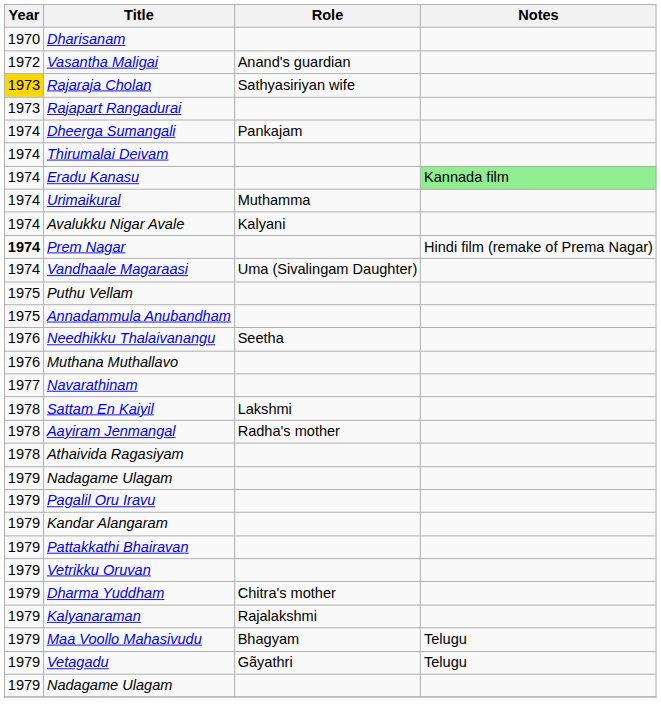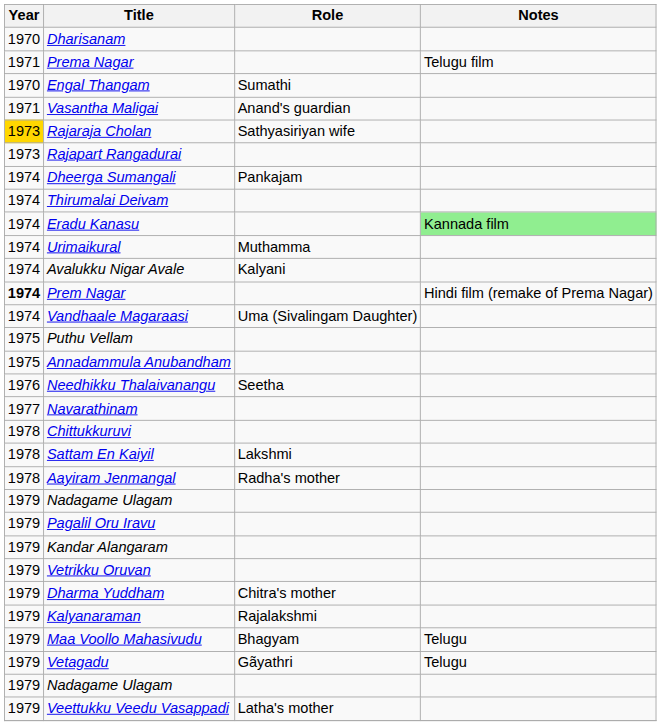 <table class="wikitable sortable">
 <tr>
 <th scope="col">Year</th>
 <th scope="col">Title</th>
 <th scope="col">Role</th>
 <th class="unsortable" scope="col">Notes</th>
 </tr>
 <tr>
 <td>1970</td>
 <td><em><a href='#'>Dharisanam</a></em></td>
 <td></td>
 <td></td>
 </tr>
 <tr>
-<td>1972</td>
+<td>1971</td>
+<td><em><a href='#'>Prema Nagar</a></em></td>
+<td></td>
+<td>Telugu film</td>
+</tr>
+<tr>
+<td>1970</td>
+<td><em><a href='#'>Engal Thangam</a></em></td>
+<td>Sumathi</td>
+<td></td>
+</tr>
+<tr>
+<td>1971</td>
 <td><em><a href='#'>Vasantha Maligai</a></em></td>
 <td>Anand's guardian</td>
 <td></td>
 </tr>
 <tr>
 <td style="background: gold;">1973</td>
 <td><em><a href='#'>Rajaraja Cholan</a></em></td>
 <td>Sathyasiriyan wife</td>
 <td></td>
 </tr>
 <tr>
 <td>1973</td>
 <td><em><a href='#'>Rajapart Rangadurai</a></em></td>
 <td></td>
 <td></td>
 </tr>
 <tr>
 <td>1974</td>
 <td><em><a href='#'>Dheerga Sumangali</a></em></td>
 <td>Pankajam</td>
 <td></td>
 </tr>
 <tr>
 <td>1974</td>
 <td><em><a href='#'>Thirumalai Deivam</a></em></td>
 <td></td>
 <td></td>
 </tr>
 <tr>
 <td>1974</td>
 <td><em><a href='#'>Eradu Kanasu</a></em></td>
 <td></td>
 <td style="background: lightgreen;">Kannada film</td>
 </tr>
 <tr>
 <td>1974</td>
 <td><em><a href='#'>Urimaikural</a></em></td>
 <td>Muthamma</td>
 <td></td>
 </tr>
 <tr>
 <td>1974</td>
 <td><em>Avalukku Nigar Avale</em></td>
 <td>Kalyani</td>
 <td></td>
 </tr>
 <tr>
 <td><strong>1974</strong></td>
 <td><em><a href='#'>Prem Nagar</a></em></td>
 <td></td>
 <td>Hindi film (remake of Prema Nagar)</td>
 </tr>
 <tr>
 <td>1974</td>
 <td><em><a href='#'>Vandhaale Magaraasi</a></em></td>
 <td>Uma (Sivalingam Daughter)</td>
 <td></td>
 </tr>
 <tr>
 <td>1975</td>
 <td><em>Puthu Vellam</em></td>
 <td></td>
 <td></td>
 </tr>
 <tr>
 <td>1975</td>
 <td><em><a href='#'>Annadammula Anubandham</a></em></td>
 <td></td>
 <td></td>
 </tr>
 <tr>
 <td>1976</td>
 <td><em><a href='#'>Needhikku Thalaivanangu</a></em></td>
 <td>Seetha</td>
 <td></td>
 </tr>
 <tr>
-<td>1976</td>
-<td><em>Muthana Muthallavo</em></td>
+<td>1977</td>
+<td><em><a href='#'>Navarathinam</a></em></td>
 <td></td>
 <td></td>
 </tr>
 <tr>
-<td>1977</td>
-<td><em><a href='#'>Navarathinam</a></em></td>
+<td>1978</td>
+<td><a href='#'><em>Chittukkuruvi</em></a></td>
 <td></td>
 <td></td>
 </tr>
 <tr>
 <td>1978</td>
 <td><em><a href='#'>Sattam En Kaiyil</a></em></td>
 <td>Lakshmi</td>
 <td></td>
 </tr>
 <tr>
 <td>1978</td>
 <td><em><a href='#'>Aayiram Jenmangal</a></em></td>
 <td>Radha's mother</td>
-<td></td>
-</tr>
-<tr>
-<td>1978</td>
-<td><em>Athaivida Ragasiyam</em></td>
-<td></td>
 <td></td>
 </tr>
 <tr>
 <td>1979</td>
 <td><em>Nadagame Ulagam</em></td>
 <td></td>
 <td></td>
 </tr>
 <tr>
 <td>1979</td>
 <td><em><a href='#'>Pagalil Oru Iravu</a></em></td>
 <td></td>
 <td></td>
 </tr>
 <tr>
 <td>1979</td>
 <td><em>Kandar Alangaram</em></td>
-<td></td>
-<td></td>
-</tr>
-<tr>
-<td>1979</td>
-<td><em><a href='#'>Pattakkathi Bhairavan</a></em></td>
 <td></td>
 <td></td>
 </tr>
 <tr>
 <td>1979</td>
 <td><em><a href='#'>Vetrikku Oruvan</a></em></td>
 <td></td>
 <td></td>
 </tr>
 <tr>
 <td>1979</td>
 <td><em><a href='#'>Dharma Yuddham</a></em></td>
 <td>Chitra's mother</td>
 <td></td>
 </tr>
 <tr>
 <td>1979</td>
 <td><a href='#'><em>Kalyanaraman</em></a></td>
 <td>Rajalakshmi</td>
 <td></td>
 </tr>
 <tr>
 <td>1979</td>
 <td><em><a href='#'>Maa Voollo Mahasivudu</a></em></td>
 <td>Bhagyam</td>
 <td>Telugu</td>
 </tr>
 <tr>
 <td>1979</td>
 <td><em><a href='#'>Vetagadu</a></em></td>
 <td>Gãyathri</td>
 <td>Telugu</td>
 </tr>
 <tr>
 <td>1979</td>
 <td><em>Nadagame Ulagam</em></td>
 <td></td>
 <td></td>
 </tr>
 <tr>
+<td>1979</td>
+<td><em><a href='#'>Veettukku Veedu Vasappadi</a></em></td>
+<td>Latha's mother</td>
+<td></td>
+</tr>
+<tr>
 </tr>
 </table>
